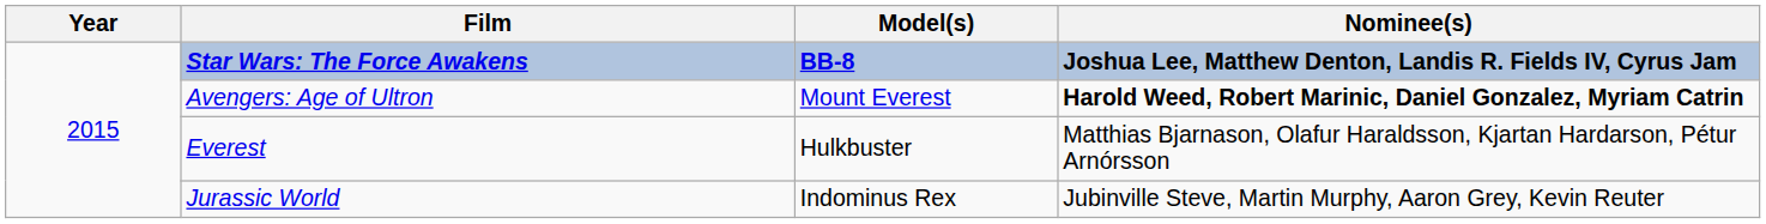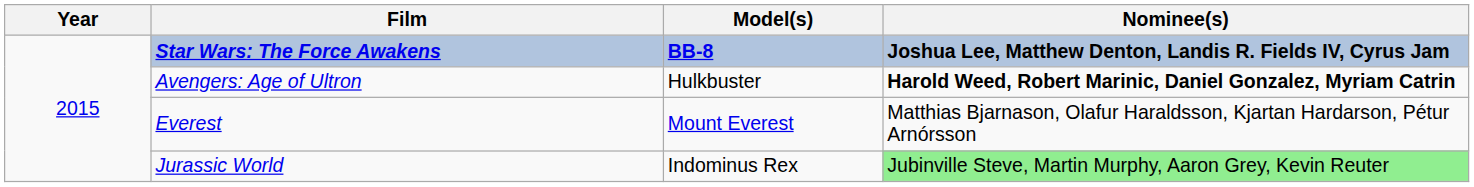 <table class="wikitable" width="95%" cellpadding="5">
 <tr>
 <th width="10%">Year</th>
 <th width="35%">Film</th>
 <th width="15%">Model(s)</th>
 <th width="45%">Nominee(s)</th>
 </tr>
 <tr>
 <td rowspan="4" style="text-align:center;"><a href='#'>2015</a><br></td>
 <td style="background:#B0C4DE;"><strong><em><a href='#'>Star Wars: The Force Awakens</a></em></strong></td>
 <td style="background:#B0C4DE;"><strong><a href='#'>BB-8</a></strong></td>
 <td style="background:#B0C4DE;"><strong>Joshua Lee, Matthew Denton, Landis R. Fields IV, Cyrus Jam</strong></td>
 </tr>
 <tr>
 <td><em><a href='#'>Avengers: Age of Ultron</a></em></td>
-<td><a href='#'>Mount Everest</a></td>
+<td>Hulkbuster</td>
 <td><strong>Harold Weed, Robert Marinic, Daniel Gonzalez, Myriam Catrin</strong></td>
 </tr>
 <tr>
 <td><em><a href='#'>Everest</a></em></td>
-<td>Hulkbuster</td>
+<td><a href='#'>Mount Everest</a></td>
 <td>Matthias Bjarnason, Olafur Haraldsson, Kjartan Hardarson, Pétur Arnórsson</td>
 </tr>
 <tr>
 <td><em><a href='#'>Jurassic World</a></em></td>
 <td>Indominus Rex</td>
-<td>Jubinville Steve, Martin Murphy, Aaron Grey, Kevin Reuter</td>
+<td style="background: lightgreen;">Jubinville Steve, Martin Murphy, Aaron Grey, Kevin Reuter</td>
 </tr>
 </table>
